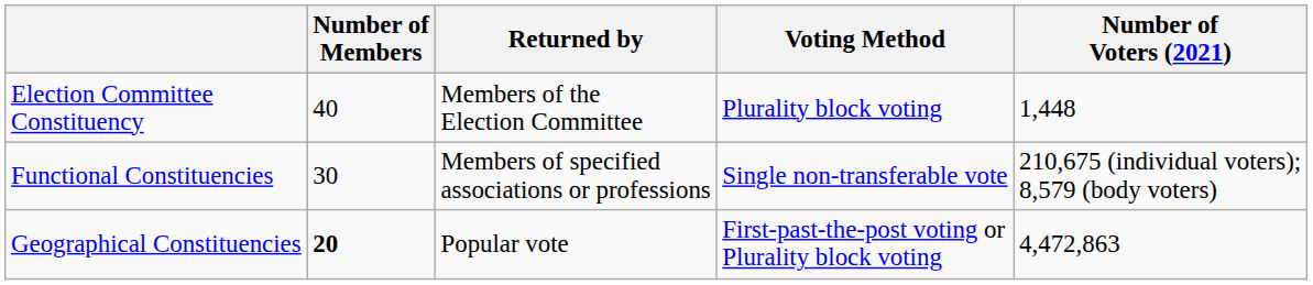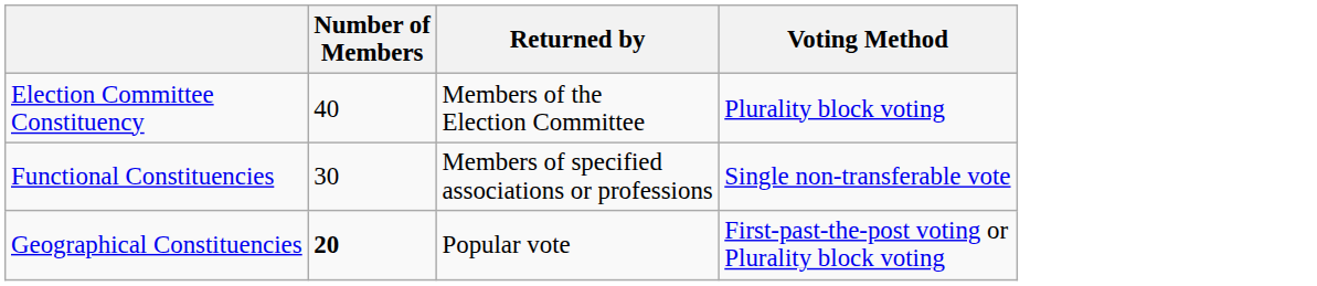 <table class="wikitable">
 <tr>
 <th></th>
 <th>Number of<br> Members</th>
 <th>Returned by</th>
 <th>Voting Method</th>
-<th>Number of<br> Voters (<a href='#'>2021</a>)</th>
 </tr>
 <tr>
 <td><a href='#'>Election Committee<br> Constituency</a></td>
 <td>40</td>
 <td>Members of the<br> Election Committee</td>
 <td><a href='#'>Plurality block voting</a></td>
-<td>1,448</td>
 </tr>
 <tr>
 <td><a href='#'>Functional Constituencies</a></td>
 <td>30</td>
 <td>Members of specified<br> associations or professions</td>
 <td><a href='#'>Single non-transferable vote</a></td>
-<td>210,675 (individual voters);<br> 8,579 (body voters)</td>
 </tr>
 <tr>
 <td><a href='#'>Geographical Constituencies</a></td>
 <td><strong>20</strong></td>
 <td>Popular vote</td>
 <td><a href='#'>First-past-the-post voting</a> or<br> <a href='#'>Plurality block voting</a></td>
-<td>4,472,863</td>
 </tr>
 </table>
